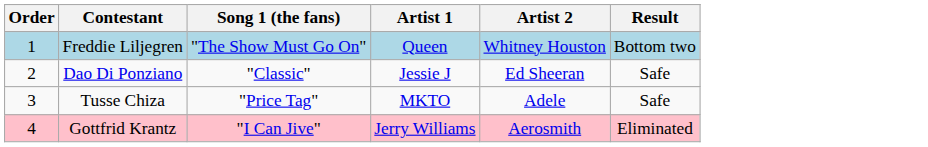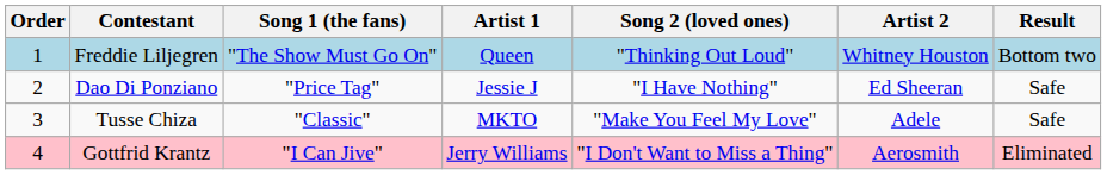 <table class="wikitable plainrowheaders sortable" style="text-align:center;">
 <tr>
 <th scope="col">Order</th>
 <th scope="col">Contestant</th>
 <th scope="col">Song 1 (the fans)</th>
 <th scope="col">Artist 1</th>
+<th scope="col">Song 2 (loved ones)</th>
 <th scope="col">Artist 2</th>
 <th scope="col">Result</th>
 </tr>
 <tr style="background:lightblue;">
 <td>1</td>
 <td scope="row">Freddie Liljegren</td>
 <td>"<a href='#'>The Show Must Go On</a>"</td>
 <td><a href='#'>Queen</a></td>
+<td>"<a href='#'>Thinking Out Loud</a>"</td>
 <td><a href='#'>Whitney Houston</a></td>
 <td>Bottom two</td>
 </tr>
 <tr>
 <td>2</td>
 <td scope="row"><a href='#'>Dao Di Ponziano</a></td>
-<td>"<a href='#'>Classic</a>"</td>
+<td>"<a href='#'>Price Tag</a>"</td>
 <td><a href='#'>Jessie J</a></td>
+<td>"<a href='#'>I Have Nothing</a>"</td>
 <td><a href='#'>Ed Sheeran</a></td>
 <td>Safe</td>
 </tr>
 <tr>
 <td>3</td>
 <td scope="row">Tusse Chiza</td>
-<td>"<a href='#'>Price Tag</a>"</td>
+<td>"<a href='#'>Classic</a>"</td>
 <td><a href='#'>MKTO</a></td>
+<td>"<a href='#'>Make You Feel My Love</a>"</td>
 <td><a href='#'>Adele</a></td>
 <td>Safe</td>
 </tr>
 <tr style="background:pink;">
 <td>4</td>
 <td scope="row">Gottfrid Krantz</td>
 <td>"<a href='#'>I Can Jive</a>"</td>
 <td><a href='#'>Jerry Williams</a></td>
+<td>"<a href='#'>I Don't Want to Miss a Thing</a>"</td>
 <td><a href='#'>Aerosmith</a></td>
 <td>Eliminated</td>
 </tr>
 </table>
